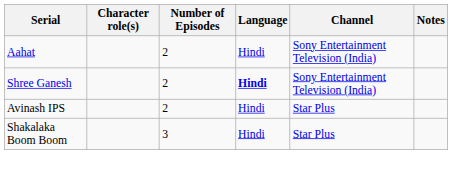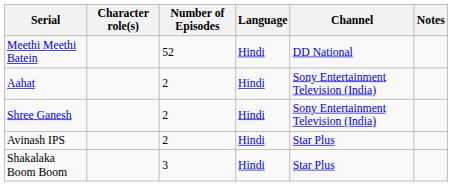 <table class="wikitable">
 <tr>
 <th>Serial</th>
 <th>Character role(s)</th>
 <th>Number of Episodes</th>
 <th>Language</th>
 <th>Channel</th>
 <th>Notes</th>
+</tr>
+<tr>
+<td><a href='#'>Meethi Meethi Batein</a></td>
+<td></td>
+<td>52</td>
+<td><a href='#'>Hindi</a></td>
+<td><a href='#'>DD National</a></td>
+<td></td>
 </tr>
 <tr>
 <td><a href='#'>Aahat</a></td>
 <td></td>
 <td>2</td>
 <td><a href='#'>Hindi</a></td>
 <td><a href='#'>Sony Entertainment Television (India)</a></td>
 <td></td>
 </tr>
 <tr>
 <td><a href='#'>Shree Ganesh</a></td>
 <td></td>
 <td>2</td>
-<td><strong><a href='#'>Hindi</a></strong></td>
+<td><a href='#'>Hindi</a></td>
 <td><a href='#'>Sony Entertainment Television (India)</a></td>
 <td></td>
 </tr>
 <tr>
 <td>Avinash IPS</td>
 <td></td>
 <td>2</td>
 <td><a href='#'>Hindi</a></td>
 <td><a href='#'>Star Plus</a></td>
 <td></td>
 </tr>
 <tr>
 <td>Shakalaka Boom Boom</td>
 <td></td>
 <td>3</td>
 <td><a href='#'>Hindi</a></td>
 <td><a href='#'>Star Plus</a></td>
 <td></td>
 </tr>
 </table>
